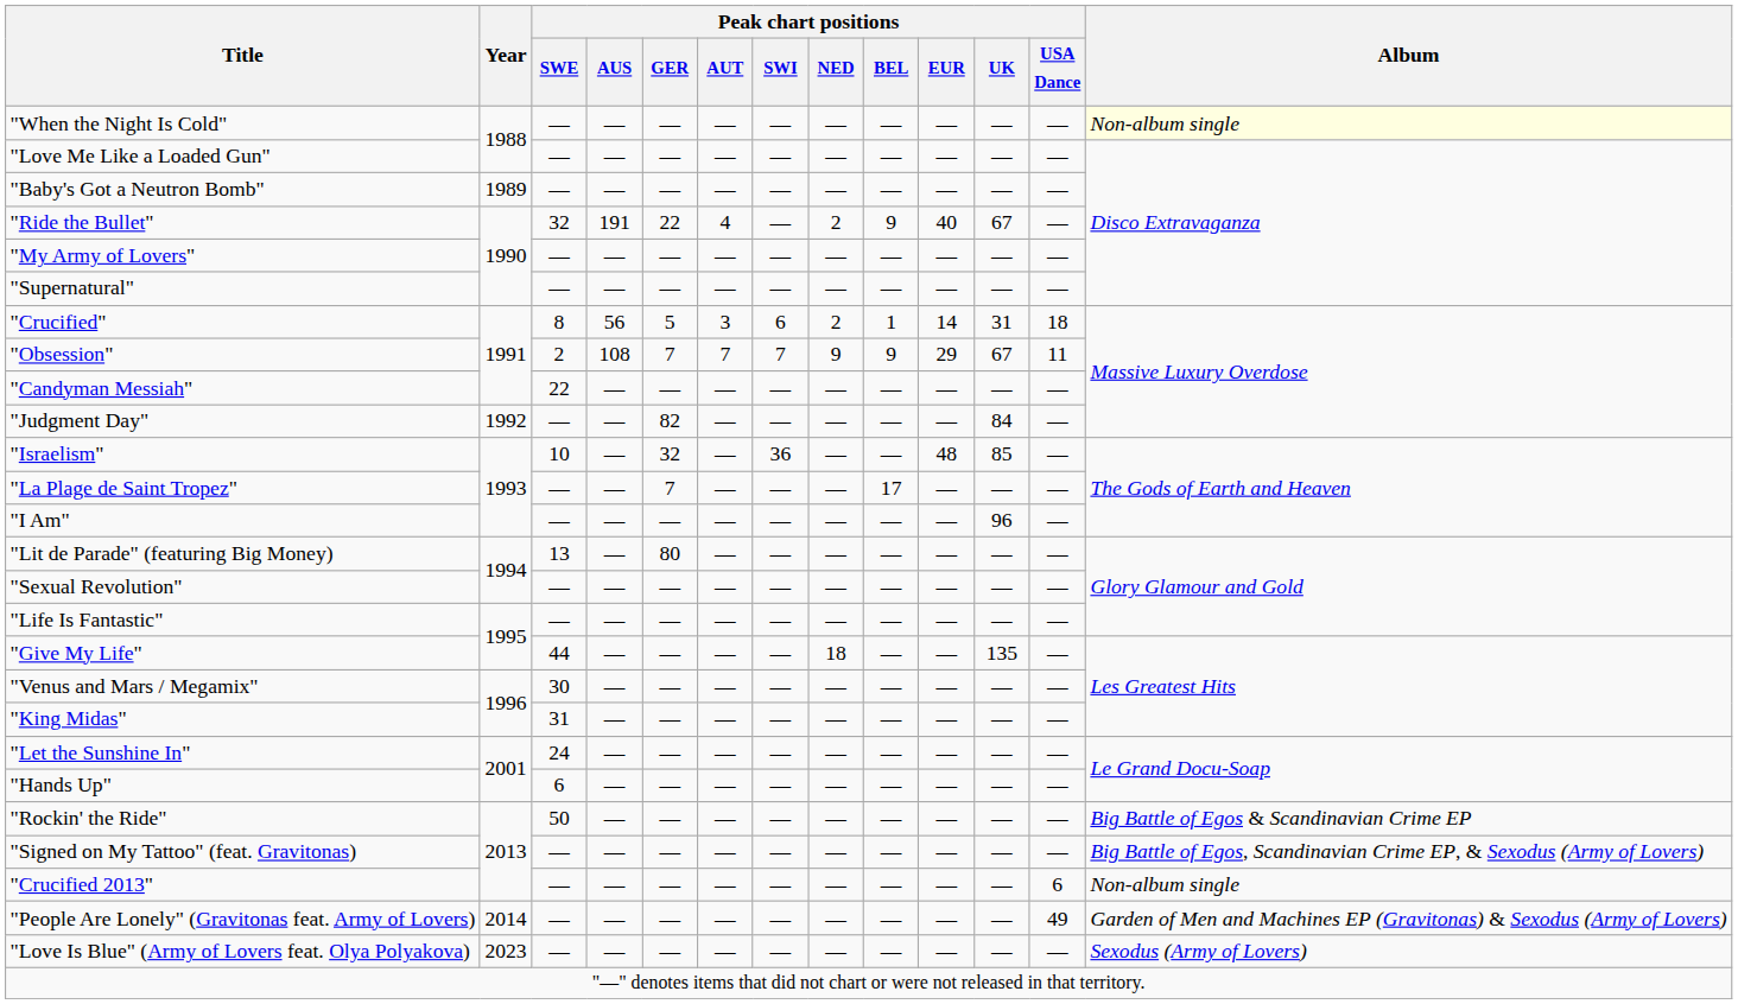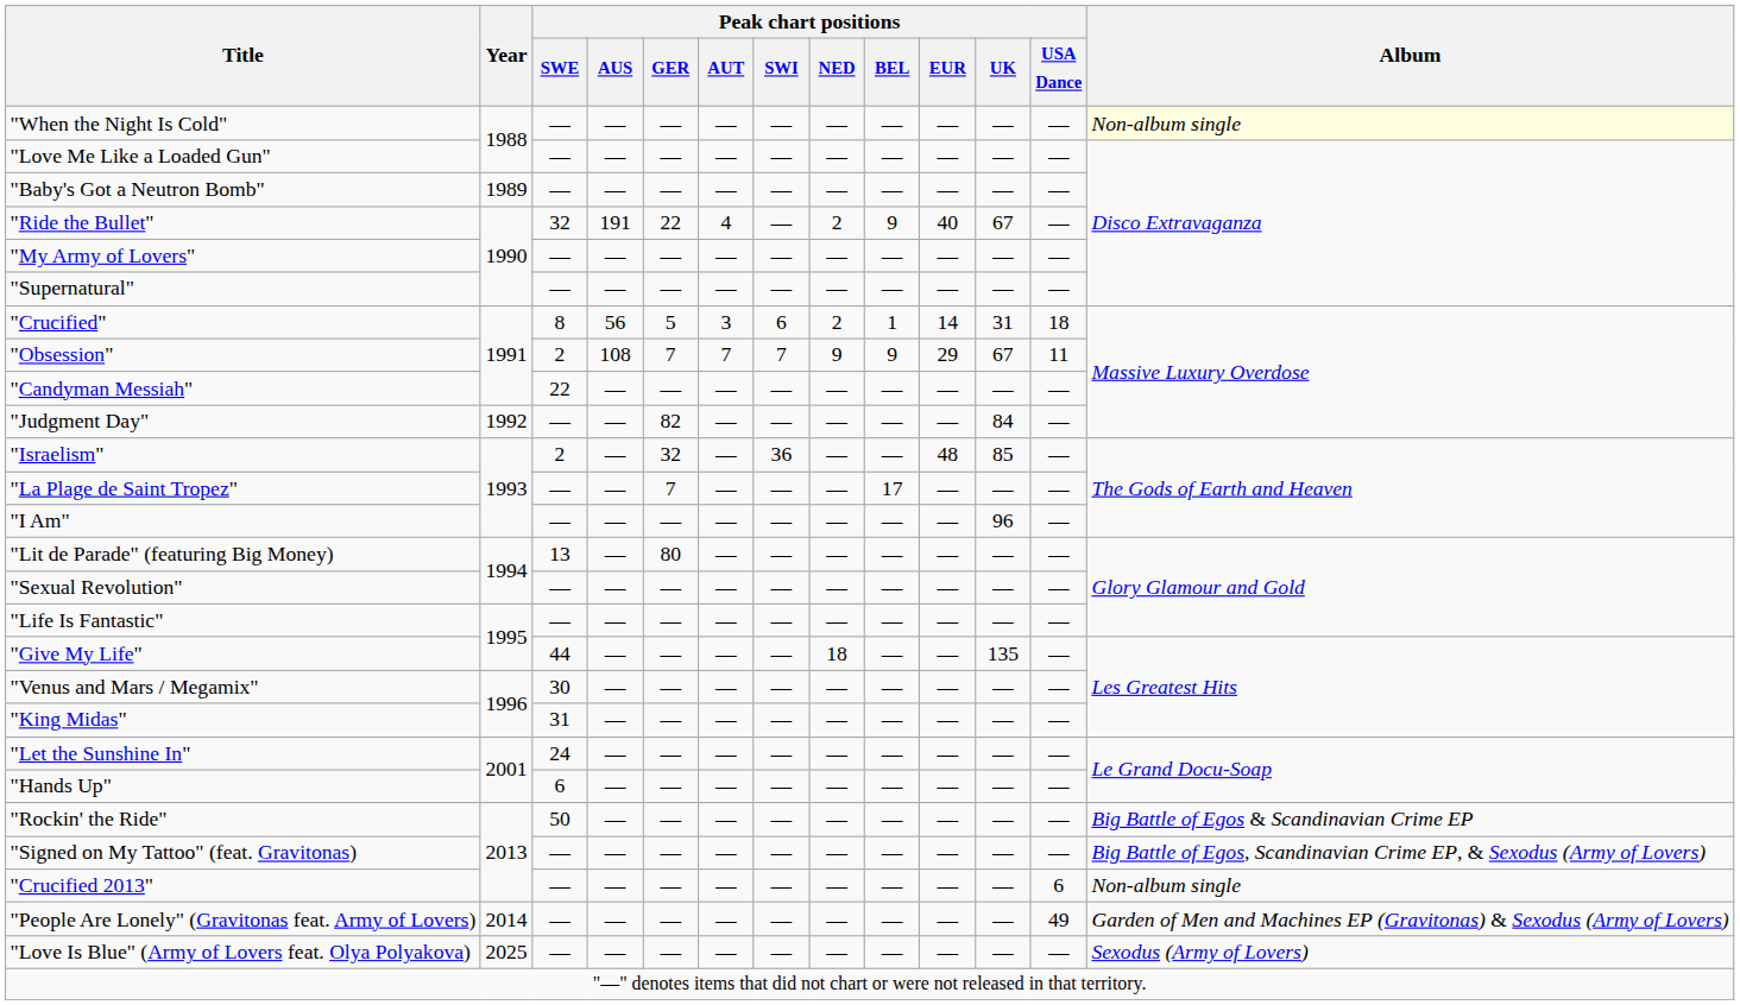 <table class="wikitable">
 <tr>
 <th rowspan="2">Title</th>
 <th rowspan="2">Year</th>
 <th colspan="10">Peak chart positions</th>
 <th rowspan="2">Album</th>
 </tr>
 <tr>
 <th width="35"><sup><a href='#'>SWE</a></sup></th>
 <th width="35"><sup><a href='#'>AUS</a></sup><br></th>
 <th width="35"><sup><a href='#'>GER</a></sup></th>
 <th width="35"><sup><a href='#'>AUT</a></sup></th>
 <th width="35"><sup><a href='#'>SWI</a></sup></th>
 <th width="35"><sup><a href='#'>NED</a></sup></th>
 <th width="35"><sup><a href='#'>BEL</a></sup></th>
 <th width="35"><sup><a href='#'>EUR</a></sup></th>
 <th width="35"><sup><a href='#'>UK</a></sup></th>
 <th width="35"><sup><a href='#'>USA Dance</a></sup></th>
 </tr>
 <tr>
 <td>"When the Night Is Cold"</td>
 <td rowspan="2">1988</td>
 <td align="center">—</td>
 <td align="center">—</td>
 <td align="center">—</td>
 <td align="center">—</td>
 <td align="center">—</td>
 <td align="center">—</td>
 <td align="center">—</td>
 <td align="center">—</td>
 <td align="center">—</td>
 <td align="center">—</td>
 <td style="background: lightyellow;"><em>Non-album single</em></td>
 </tr>
 <tr>
 <td>"Love Me Like a Loaded Gun"</td>
 <td align="center">—</td>
 <td align="center">—</td>
 <td align="center">—</td>
 <td align="center">—</td>
 <td align="center">—</td>
 <td align="center">—</td>
 <td align="center">—</td>
 <td align="center">—</td>
 <td align="center">—</td>
 <td align="center">—</td>
 <td rowspan="5"><em><a href='#'>Disco Extravaganza</a></em></td>
 </tr>
 <tr>
 <td>"Baby's Got a Neutron Bomb"</td>
 <td>1989</td>
 <td align="center">—</td>
 <td align="center">—</td>
 <td align="center">—</td>
 <td align="center">—</td>
 <td align="center">—</td>
 <td align="center">—</td>
 <td align="center">—</td>
 <td align="center">—</td>
 <td align="center">—</td>
 <td align="center">—</td>
 </tr>
 <tr>
 <td>"<a href='#'>Ride the Bullet</a>"</td>
 <td rowspan="3">1990</td>
 <td align="center">32</td>
 <td align="center">191</td>
 <td align="center">22</td>
 <td align="center">4</td>
 <td align="center">—</td>
 <td align="center">2</td>
 <td align="center">9</td>
 <td align="center">40</td>
 <td align="center">67</td>
 <td align="center">—</td>
 </tr>
 <tr>
 <td>"<a href='#'>My Army of Lovers</a>"</td>
 <td align="center">—</td>
 <td align="center">—</td>
 <td align="center">—</td>
 <td align="center">—</td>
 <td align="center">—</td>
 <td align="center">—</td>
 <td align="center">—</td>
 <td align="center">—</td>
 <td align="center">—</td>
 <td align="center">—</td>
 </tr>
 <tr>
 <td>"Supernatural"</td>
 <td align="center">—</td>
 <td align="center">—</td>
 <td align="center">—</td>
 <td align="center">—</td>
 <td align="center">—</td>
 <td align="center">—</td>
 <td align="center">—</td>
 <td align="center">—</td>
 <td align="center">—</td>
 <td align="center">—</td>
 </tr>
 <tr>
 <td>"<a href='#'>Crucified</a>"</td>
 <td rowspan="3">1991</td>
 <td align="center">8</td>
 <td align="center">56</td>
 <td align="center">5</td>
 <td align="center">3</td>
 <td align="center">6</td>
 <td align="center">2</td>
 <td align="center">1</td>
 <td align="center">14</td>
 <td align="center">31</td>
 <td align="center">18</td>
 <td rowspan="4"><em><a href='#'>Massive Luxury Overdose</a></em></td>
 </tr>
 <tr>
 <td>"<a href='#'>Obsession</a>"</td>
 <td align="center">2</td>
 <td align="center">108</td>
 <td align="center">7</td>
 <td align="center">7</td>
 <td align="center">7</td>
 <td align="center">9</td>
 <td align="center">9</td>
 <td align="center">29</td>
 <td align="center">67</td>
 <td align="center">11</td>
 </tr>
 <tr>
 <td>"<a href='#'>Candyman Messiah</a>"</td>
 <td align="center">22</td>
 <td align="center">—</td>
 <td align="center">—</td>
 <td align="center">—</td>
 <td align="center">—</td>
 <td align="center">—</td>
 <td align="center">—</td>
 <td align="center">—</td>
 <td align="center">—</td>
 <td align="center">—</td>
 </tr>
 <tr>
 <td>"Judgment Day"</td>
 <td>1992</td>
 <td align="center">—</td>
 <td align="center">—</td>
 <td align="center">82</td>
 <td align="center">—</td>
 <td align="center">—</td>
 <td align="center">—</td>
 <td align="center">—</td>
 <td align="center">—</td>
 <td align="center">84</td>
 <td align="center">—</td>
 </tr>
 <tr>
 <td>"<a href='#'>Israelism</a>"</td>
 <td rowspan="3">1993</td>
-<td align="center">10</td>
+<td align="center">2</td>
 <td align="center">—</td>
 <td align="center">32</td>
 <td align="center">—</td>
 <td align="center">36</td>
 <td align="center">—</td>
 <td align="center">—</td>
 <td align="center">48</td>
 <td align="center">85</td>
 <td align="center">—</td>
 <td rowspan="3"><em><a href='#'>The Gods of Earth and Heaven</a></em></td>
 </tr>
 <tr>
 <td>"<a href='#'>La Plage de Saint Tropez</a>"</td>
 <td align="center">—</td>
 <td align="center">—</td>
 <td align="center">7</td>
 <td align="center">—</td>
 <td align="center">—</td>
 <td align="center">—</td>
 <td align="center">17</td>
 <td align="center">—</td>
 <td align="center">—</td>
 <td align="center">—</td>
 </tr>
 <tr>
 <td>"I Am"</td>
 <td align="center">—</td>
 <td align="center">—</td>
 <td align="center">—</td>
 <td align="center">—</td>
 <td align="center">—</td>
 <td align="center">—</td>
 <td align="center">—</td>
 <td align="center">—</td>
 <td align="center">96</td>
 <td align="center">—</td>
 </tr>
 <tr>
 <td>"Lit de Parade" (featuring Big Money)</td>
 <td rowspan="2">1994</td>
 <td align="center">13</td>
 <td align="center">—</td>
 <td align="center">80</td>
 <td align="center">—</td>
 <td align="center">—</td>
 <td align="center">—</td>
 <td align="center">—</td>
 <td align="center">—</td>
 <td align="center">—</td>
 <td align="center">—</td>
 <td rowspan="3"><em><a href='#'>Glory Glamour and Gold</a></em></td>
 </tr>
 <tr>
 <td>"Sexual Revolution"</td>
 <td align="center">—</td>
 <td align="center">—</td>
 <td align="center">—</td>
 <td align="center">—</td>
 <td align="center">—</td>
 <td align="center">—</td>
 <td align="center">—</td>
 <td align="center">—</td>
 <td align="center">—</td>
 <td align="center">—</td>
 </tr>
 <tr>
 <td>"Life Is Fantastic"</td>
 <td rowspan="2">1995</td>
 <td align="center">—</td>
 <td align="center">—</td>
 <td align="center">—</td>
 <td align="center">—</td>
 <td align="center">—</td>
 <td align="center">—</td>
 <td align="center">—</td>
 <td align="center">—</td>
 <td align="center">—</td>
 <td align="center">—</td>
 </tr>
 <tr>
 <td>"<a href='#'>Give My Life</a>"</td>
 <td align="center">44</td>
 <td align="center">—</td>
 <td align="center">—</td>
 <td align="center">—</td>
 <td align="center">—</td>
 <td align="center">18</td>
 <td align="center">—</td>
 <td align="center">—</td>
 <td align="center">135</td>
 <td align="center">—</td>
 <td rowspan="3"><em><a href='#'>Les Greatest Hits</a></em></td>
 </tr>
 <tr>
 <td>"Venus and Mars / Megamix"</td>
 <td rowspan="2">1996</td>
 <td align="center">30</td>
 <td align="center">—</td>
 <td align="center">—</td>
 <td align="center">—</td>
 <td align="center">—</td>
 <td align="center">—</td>
 <td align="center">—</td>
 <td align="center">—</td>
 <td align="center">—</td>
 <td align="center">—</td>
 </tr>
 <tr>
 <td>"<a href='#'>King Midas</a>"</td>
 <td align="center">31</td>
 <td align="center">—</td>
 <td align="center">—</td>
 <td align="center">—</td>
 <td align="center">—</td>
 <td align="center">—</td>
 <td align="center">—</td>
 <td align="center">—</td>
 <td align="center">—</td>
 <td align="center">—</td>
 </tr>
 <tr>
 <td>"<a href='#'>Let the Sunshine In</a>"</td>
 <td rowspan="2">2001</td>
 <td align="center">24</td>
 <td align="center">—</td>
 <td align="center">—</td>
 <td align="center">—</td>
 <td align="center">—</td>
 <td align="center">—</td>
 <td align="center">—</td>
 <td align="center">—</td>
 <td align="center">—</td>
 <td align="center">—</td>
 <td rowspan="2"><em><a href='#'>Le Grand Docu-Soap</a></em></td>
 </tr>
 <tr>
 <td>"Hands Up"</td>
 <td align="center">6</td>
 <td align="center">—</td>
 <td align="center">—</td>
 <td align="center">—</td>
 <td align="center">—</td>
 <td align="center">—</td>
 <td align="center">—</td>
 <td align="center">—</td>
 <td align="center">—</td>
 <td align="center">—</td>
 </tr>
 <tr>
 <td>"Rockin' the Ride"</td>
 <td rowspan="3">2013</td>
 <td align="center">50</td>
 <td align="center">—</td>
 <td align="center">—</td>
 <td align="center">—</td>
 <td align="center">—</td>
 <td align="center">—</td>
 <td align="center">—</td>
 <td align="center">—</td>
 <td align="center">—</td>
 <td align="center">—</td>
 <td><em><a href='#'>Big Battle of Egos</a></em> & <em>Scandinavian Crime EP</em></td>
 </tr>
 <tr>
 <td>"Signed on My Tattoo" (feat. <a href='#'>Gravitonas</a>)</td>
 <td align="center">—</td>
 <td align="center">—</td>
 <td align="center">—</td>
 <td align="center">—</td>
 <td align="center">—</td>
 <td align="center">—</td>
 <td align="center">—</td>
 <td align="center">—</td>
 <td align="center">—</td>
 <td align="center">—</td>
 <td><em><a href='#'>Big Battle of Egos</a></em>, <em>Scandinavian Crime EP</em>, &  <em><a href='#'>Sexodus</a> (<a href='#'>Army of Lovers</a>)</em></td>
 </tr>
 <tr>
 <td>"<a href='#'>Crucified 2013</a>"</td>
 <td align="center">—</td>
 <td align="center">—</td>
 <td align="center">—</td>
 <td align="center">—</td>
 <td align="center">—</td>
 <td align="center">—</td>
 <td align="center">—</td>
 <td align="center">—</td>
 <td align="center">—</td>
 <td align="center">6</td>
 <td><em>Non-album single</em></td>
 </tr>
 <tr>
 <td>"People Are Lonely" (<a href='#'>Gravitonas</a> feat. <a href='#'>Army of Lovers</a>)</td>
 <td>2014</td>
 <td align="center">—</td>
 <td align="center">—</td>
 <td align="center">—</td>
 <td align="center">—</td>
 <td align="center">—</td>
 <td align="center">—</td>
 <td align="center">—</td>
 <td align="center">—</td>
 <td align="center">—</td>
 <td align="center">49</td>
 <td><em>Garden of Men and Machines EP (<a href='#'>Gravitonas</a>)</em> &  <em><a href='#'>Sexodus</a> (<a href='#'>Army of Lovers</a>)</em></td>
 </tr>
 <tr>
 <td>"Love Is Blue" (<a href='#'>Army of Lovers</a> feat. <a href='#'>Olya Polyakova</a>)</td>
-<td>2023</td>
+<td>2025</td>
 <td align="center">—</td>
 <td align="center">—</td>
 <td align="center">—</td>
 <td align="center">—</td>
 <td align="center">—</td>
 <td align="center">—</td>
 <td align="center">—</td>
 <td align="center">—</td>
 <td align="center">—</td>
 <td align="center">—</td>
 <td><em><a href='#'>Sexodus</a> (<a href='#'>Army of Lovers</a>)</em></td>
 </tr>
 <tr>
 <td align="center" colspan="19" style="font-size:90%">"—" denotes items that did not chart or were not released in that territory.</td>
 </tr>
 </table>
